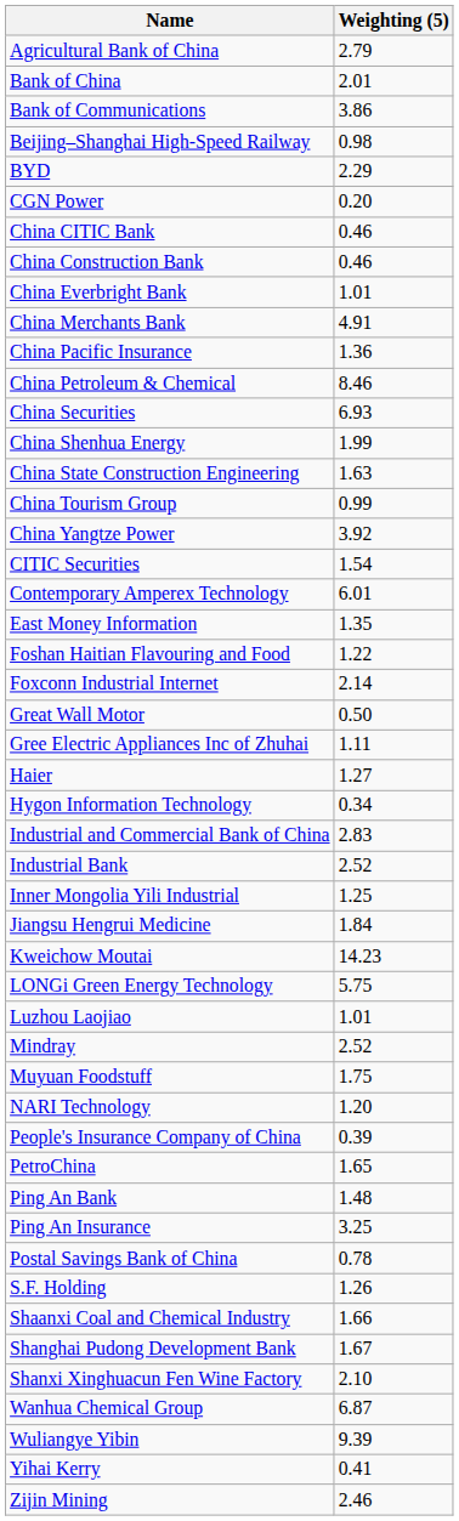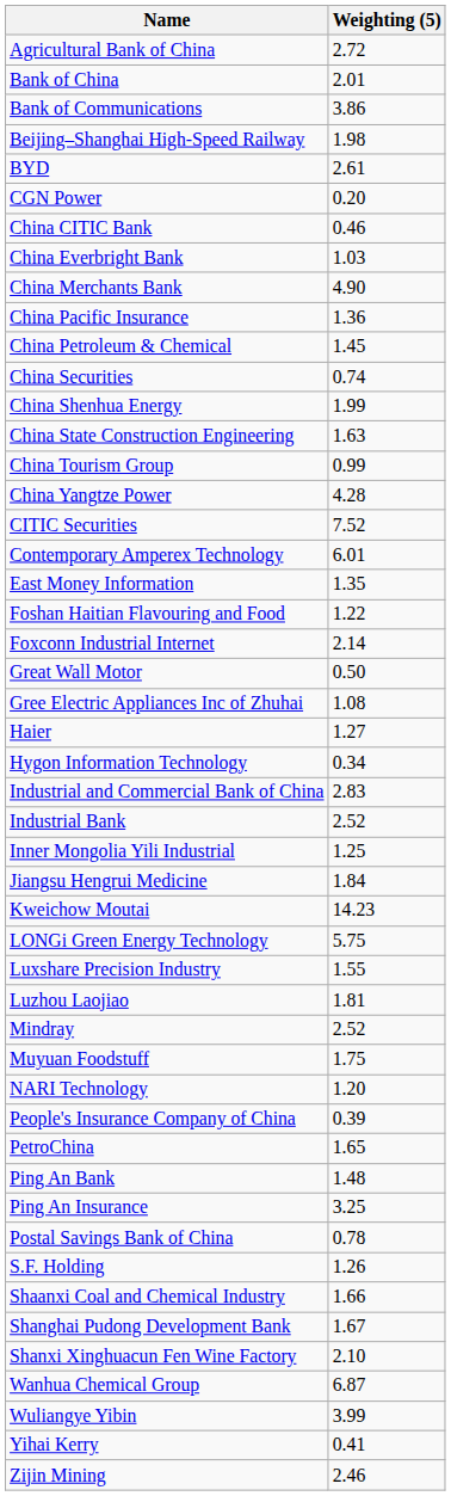 <table class="wikitable sortable">
 <tr>
 <th>Name</th>
 <th>Weighting (5)</th>
 </tr>
 <tr>
 <td><a href='#'>Agricultural Bank of China</a></td>
-<td>2.79</td>
+<td>2.72</td>
 </tr>
 <tr>
 <td><a href='#'>Bank of China</a></td>
 <td>2.01</td>
 </tr>
 <tr>
 <td><a href='#'>Bank of Communications</a></td>
 <td>3.86</td>
 </tr>
 <tr>
 <td><a href='#'>Beijing–Shanghai High-Speed Railway</a></td>
-<td>0.98</td>
+<td>1.98</td>
 </tr>
 <tr>
 <td><a href='#'>BYD</a></td>
-<td>2.29</td>
+<td>2.61</td>
 </tr>
 <tr>
 <td><a href='#'>CGN Power</a></td>
 <td>0.20</td>
 </tr>
 <tr>
 <td><a href='#'>China CITIC Bank</a></td>
 <td>0.46</td>
 </tr>
 <tr>
-<td><a href='#'>China Construction Bank</a></td>
-<td>0.46</td>
-</tr>
-<tr>
 <td><a href='#'>China Everbright Bank</a></td>
-<td>1.01</td>
+<td>1.03</td>
 </tr>
 <tr>
 <td><a href='#'>China Merchants Bank</a></td>
-<td>4.91</td>
+<td>4.90</td>
 </tr>
 <tr>
 <td><a href='#'>China Pacific Insurance</a></td>
 <td>1.36</td>
 </tr>
 <tr>
 <td><a href='#'>China Petroleum & Chemical</a></td>
-<td>8.46</td>
+<td>1.45</td>
 </tr>
 <tr>
 <td><a href='#'>China Securities</a></td>
-<td>6.93</td>
+<td>0.74</td>
 </tr>
 <tr>
 <td><a href='#'>China Shenhua Energy</a></td>
 <td>1.99</td>
 </tr>
 <tr>
 <td><a href='#'>China State Construction Engineering</a></td>
 <td>1.63</td>
 </tr>
 <tr>
 <td><a href='#'>China Tourism Group</a></td>
 <td>0.99</td>
 </tr>
 <tr>
 <td><a href='#'>China Yangtze Power</a></td>
-<td>3.92</td>
+<td>4.28</td>
 </tr>
 <tr>
 <td><a href='#'>CITIC Securities</a></td>
-<td>1.54</td>
+<td>7.52</td>
 </tr>
 <tr>
 <td><a href='#'>Contemporary Amperex Technology</a></td>
 <td>6.01</td>
 </tr>
 <tr>
 <td><a href='#'>East Money Information</a></td>
 <td>1.35</td>
 </tr>
 <tr>
 <td><a href='#'>Foshan Haitian Flavouring and Food</a></td>
 <td>1.22</td>
 </tr>
 <tr>
 <td><a href='#'>Foxconn Industrial Internet</a></td>
 <td>2.14</td>
 </tr>
 <tr>
 <td><a href='#'>Great Wall Motor</a></td>
 <td>0.50</td>
 </tr>
 <tr>
 <td><a href='#'>Gree Electric Appliances Inc of Zhuhai</a></td>
-<td>1.11</td>
+<td>1.08</td>
 </tr>
 <tr>
 <td><a href='#'>Haier</a></td>
 <td>1.27</td>
 </tr>
 <tr>
 <td><a href='#'>Hygon Information Technology</a></td>
 <td>0.34</td>
 </tr>
 <tr>
 <td><a href='#'>Industrial and Commercial Bank of China</a></td>
 <td>2.83</td>
 </tr>
 <tr>
 <td><a href='#'>Industrial Bank</a></td>
 <td>2.52</td>
 </tr>
 <tr>
 <td><a href='#'>Inner Mongolia Yili Industrial</a></td>
 <td>1.25</td>
 </tr>
 <tr>
 <td><a href='#'>Jiangsu Hengrui Medicine</a></td>
 <td>1.84</td>
 </tr>
 <tr>
 <td><a href='#'>Kweichow Moutai</a></td>
 <td>14.23</td>
 </tr>
 <tr>
 <td><a href='#'>LONGi Green Energy Technology</a></td>
 <td>5.75</td>
 </tr>
 <tr>
+<td><a href='#'>Luxshare Precision Industry</a></td>
+<td>1.55</td>
+</tr>
+<tr>
 <td><a href='#'>Luzhou Laojiao</a></td>
-<td>1.01</td>
+<td>1.81</td>
 </tr>
 <tr>
 <td><a href='#'>Mindray</a></td>
 <td>2.52</td>
 </tr>
 <tr>
 <td><a href='#'>Muyuan Foodstuff</a></td>
 <td>1.75</td>
 </tr>
 <tr>
 <td><a href='#'>NARI Technology</a></td>
 <td>1.20</td>
 </tr>
 <tr>
 <td><a href='#'>People's Insurance Company of China</a></td>
 <td>0.39</td>
 </tr>
 <tr>
 <td><a href='#'>PetroChina</a></td>
 <td>1.65</td>
 </tr>
 <tr>
 <td><a href='#'>Ping An Bank</a></td>
 <td>1.48</td>
 </tr>
 <tr>
 <td><a href='#'>Ping An Insurance</a></td>
 <td>3.25</td>
 </tr>
 <tr>
 <td><a href='#'>Postal Savings Bank of China</a></td>
 <td>0.78</td>
 </tr>
 <tr>
 <td><a href='#'>S.F. Holding</a></td>
 <td>1.26</td>
 </tr>
 <tr>
 <td><a href='#'>Shaanxi Coal and Chemical Industry</a></td>
 <td>1.66</td>
 </tr>
 <tr>
 <td><a href='#'>Shanghai Pudong Development Bank</a></td>
 <td>1.67</td>
 </tr>
 <tr>
 <td><a href='#'>Shanxi Xinghuacun Fen Wine Factory</a></td>
 <td>2.10</td>
 </tr>
 <tr>
 <td><a href='#'>Wanhua Chemical Group</a></td>
 <td>6.87</td>
 </tr>
 <tr>
 <td><a href='#'>Wuliangye Yibin</a></td>
-<td>9.39</td>
+<td>3.99</td>
 </tr>
 <tr>
 <td><a href='#'>Yihai Kerry</a></td>
 <td>0.41</td>
 </tr>
 <tr>
 <td><a href='#'>Zijin Mining</a></td>
 <td>2.46</td>
 </tr>
 </table>
